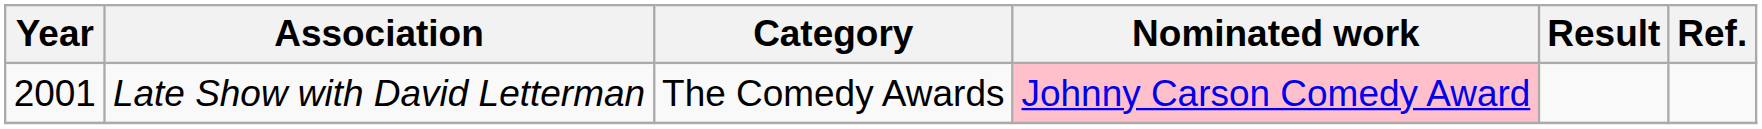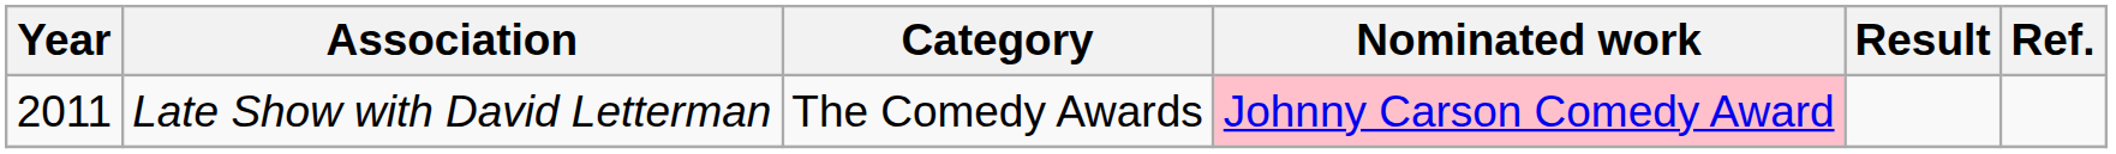 <table class="wikitable">
 <tr>
 <th scope="col">Year</th>
 <th scope="col">Association</th>
 <th scope="col">Category</th>
 <th scope="col">Nominated work</th>
 <th scope="col">Result</th>
 <th>Ref.</th>
 </tr>
 <tr>
-<td>2001</td>
+<td>2011</td>
 <td><em>Late Show with David Letterman</em></td>
 <td>The Comedy Awards</td>
 <td style="background: pink;"><a href='#'>Johnny Carson Comedy Award</a></td>
 <td></td>
 <td></td>
 </tr>
 <tr>
 </tr>
 </table>
